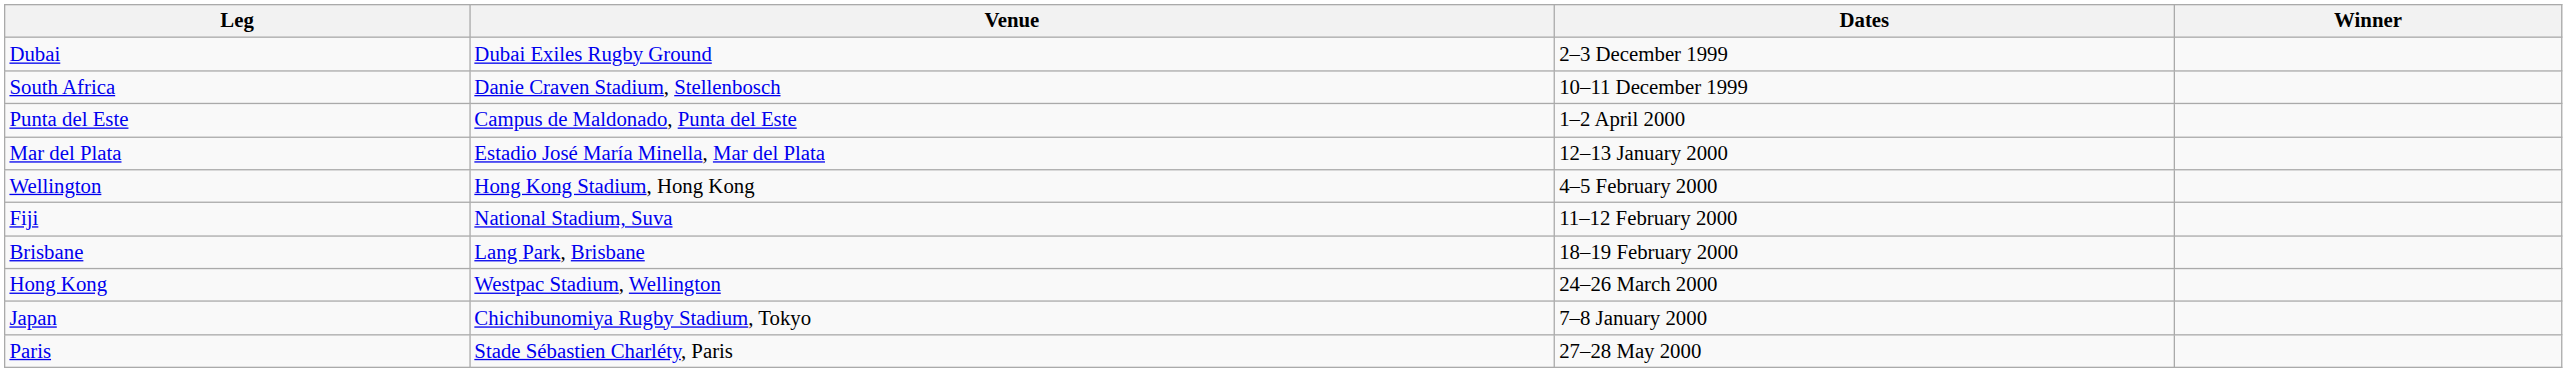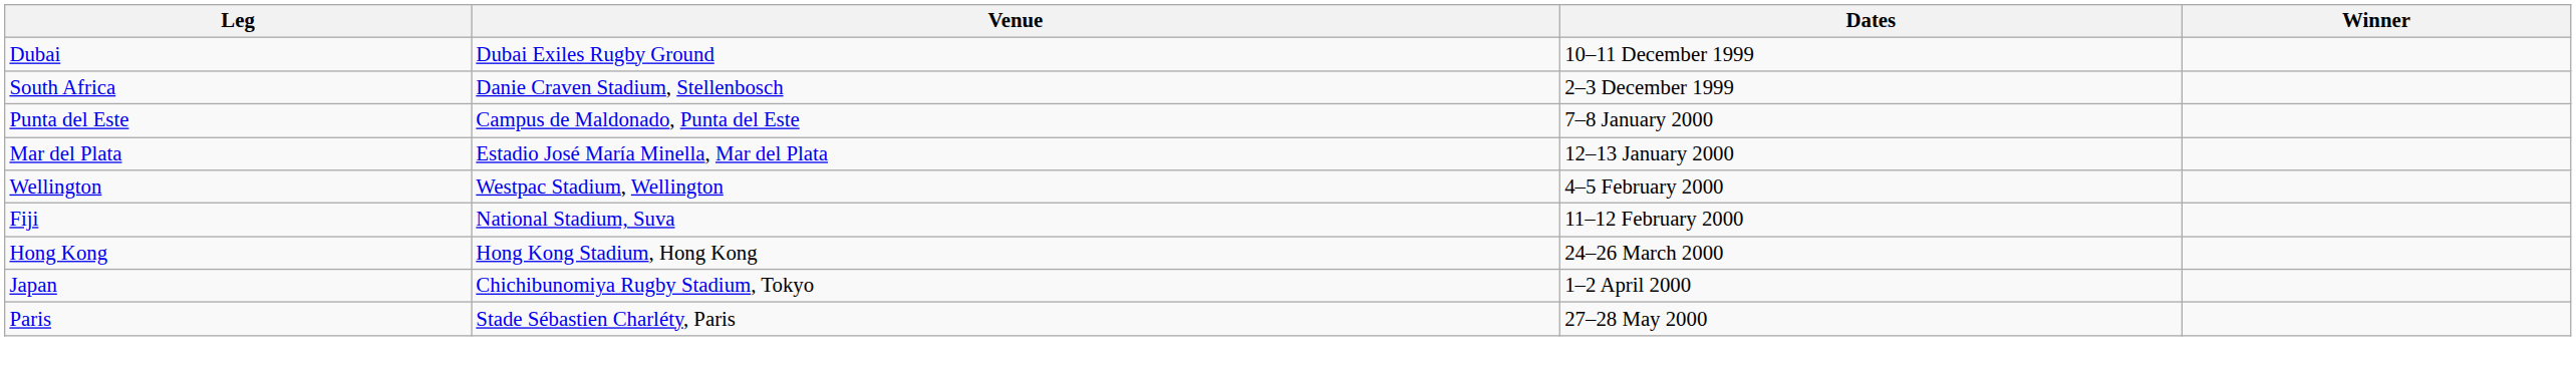 <table class="wikitable sortable" style="text-align:left">
 <tr bgcolor="#efefef">
 <th width=6%>Leg</th>
 <th width=14%>Venue</th>
 <th width=8%>Dates</th>
 <th width=5%>Winner</th>
 </tr>
 <tr>
 <td><a href='#'>Dubai</a></td>
 <td><a href='#'>Dubai Exiles Rugby Ground</a></td>
-<td>2–3 December 1999</td>
+<td>10–11 December 1999</td>
 <td></td>
 </tr>
 <tr>
 <td><a href='#'>South Africa</a></td>
 <td><a href='#'>Danie Craven Stadium</a>, <a href='#'>Stellenbosch</a></td>
-<td>10–11 December 1999</td>
+<td>2–3 December 1999</td>
 <td></td>
 </tr>
 <tr>
 <td><a href='#'>Punta del Este</a></td>
 <td><a href='#'>Campus de Maldonado</a>, <a href='#'>Punta del Este</a></td>
-<td>1–2 April 2000</td>
+<td>7–8 January 2000</td>
 <td></td>
 </tr>
 <tr>
 <td><a href='#'>Mar del Plata</a></td>
 <td><a href='#'>Estadio José María Minella</a>, <a href='#'>Mar del Plata</a></td>
 <td>12–13 January 2000</td>
 <td></td>
 </tr>
 <tr>
 <td><a href='#'>Wellington</a></td>
-<td><a href='#'>Hong Kong Stadium</a>, Hong Kong</td>
+<td><a href='#'>Westpac Stadium</a>, <a href='#'>Wellington</a></td>
 <td>4–5 February 2000</td>
 <td></td>
 </tr>
 <tr>
 <td><a href='#'>Fiji</a></td>
 <td><a href='#'>National Stadium, Suva</a></td>
 <td>11–12 February 2000</td>
 <td></td>
 </tr>
 <tr>
-<td><a href='#'>Brisbane</a></td>
-<td><a href='#'>Lang Park</a>, <a href='#'>Brisbane</a></td>
-<td>18–19 February 2000</td>
-<td></td>
-</tr>
-<tr>
 <td><a href='#'>Hong Kong</a></td>
-<td><a href='#'>Westpac Stadium</a>, <a href='#'>Wellington</a></td>
+<td><a href='#'>Hong Kong Stadium</a>, Hong Kong</td>
 <td>24–26 March 2000</td>
 <td></td>
 </tr>
 <tr>
 <td><a href='#'>Japan</a></td>
 <td><a href='#'>Chichibunomiya Rugby Stadium</a>, Tokyo</td>
-<td>7–8 January 2000</td>
+<td>1–2 April 2000</td>
 <td></td>
 </tr>
 <tr>
 <td><a href='#'>Paris</a></td>
 <td><a href='#'>Stade Sébastien Charléty</a>, Paris</td>
 <td>27–28 May 2000</td>
 <td></td>
 </tr>
 </table>
